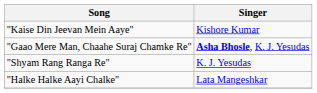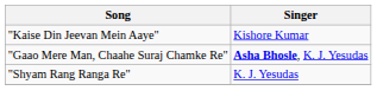 <table class="wikitable" style="font-size:95%;">
 <tr>
 <th>Song</th>
 <th>Singer</th>
 </tr>
 <tr>
 <td>"Kaise Din Jeevan Mein Aaye"</td>
 <td><a href='#'>Kishore Kumar</a></td>
 </tr>
 <tr>
 <td>"Gaao Mere Man, Chaahe Suraj Chamke Re"</td>
 <td><strong><a href='#'>Asha Bhosle</a></strong>, <a href='#'>K. J. Yesudas</a></td>
 </tr>
 <tr>
 <td>"Shyam Rang Ranga Re"</td>
 <td><a href='#'>K. J. Yesudas</a></td>
 </tr>
 <tr>
-<td>"Halke Halke Aayi Chalke"</td>
-<td><a href='#'>Lata Mangeshkar</a></td>
-</tr>
-<tr>
 </tr>
 </table>
